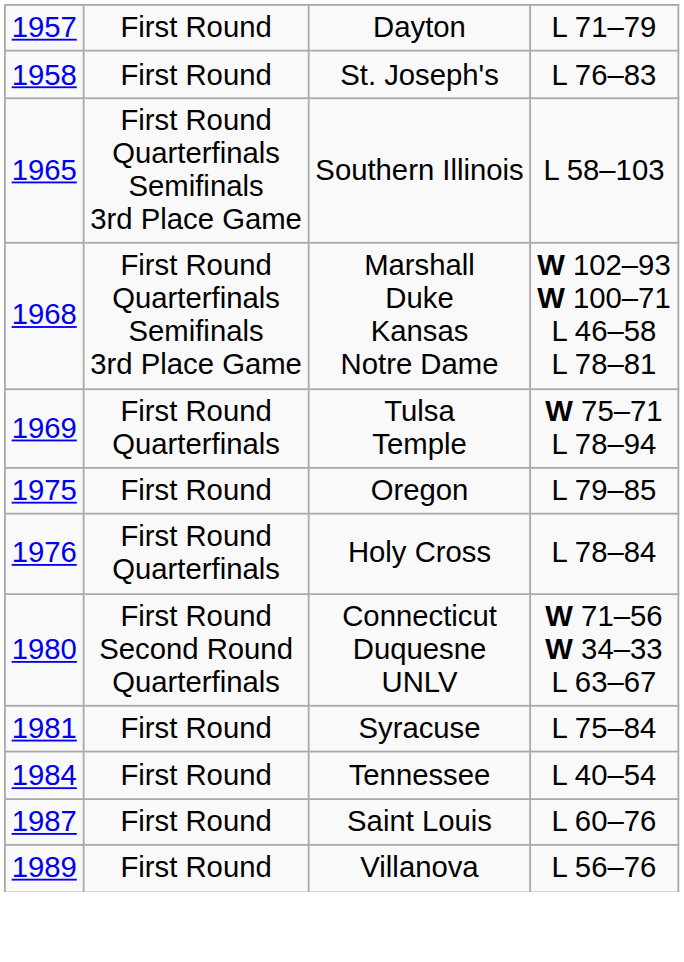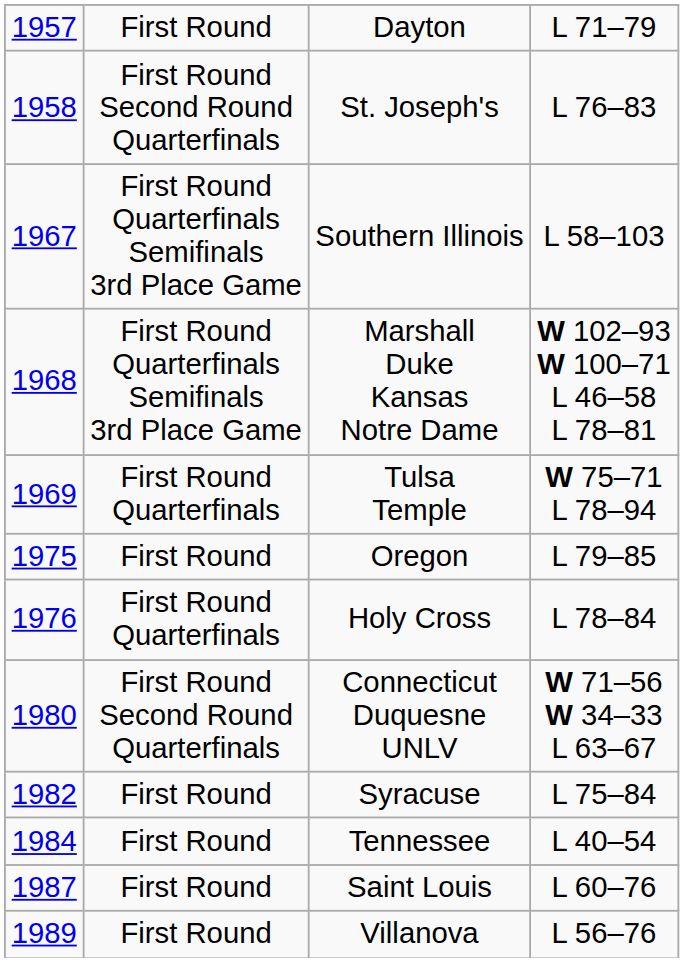 <table class="wikitable">
 <tr align="center">
 <td><a href='#'>1957</a></td>
 <td>First Round</td>
 <td>Dayton</td>
 <td>L 71–79</td>
 </tr>
 <tr align="center">
 <td><a href='#'>1958</a></td>
-<td>First Round</td>
+<td>First Round<br>Second Round<br>Quarterfinals</td>
 <td>St. Joseph's</td>
 <td>L 76–83</td>
 </tr>
 <tr align="center">
-<td><a href='#'>1965</a></td>
+<td><a href='#'>1967</a></td>
 <td>First Round<br>Quarterfinals<br>Semifinals<br>3rd Place Game</td>
 <td>Southern Illinois</td>
 <td>L 58–103</td>
 </tr>
 <tr align="center">
 <td><a href='#'>1968</a></td>
 <td>First Round<br>Quarterfinals<br>Semifinals<br>3rd Place Game</td>
 <td>Marshall<br>Duke<br>Kansas<br>Notre Dame</td>
 <td><strong>W</strong> 102–93<br><strong>W</strong> 100–71<br>L 46–58<br>L 78–81</td>
 </tr>
 <tr align="center">
 <td><a href='#'>1969</a></td>
 <td>First Round<br>Quarterfinals</td>
 <td>Tulsa<br>Temple</td>
 <td><strong>W</strong> 75–71<br> L 78–94</td>
 </tr>
 <tr align="center">
 <td><a href='#'>1975</a></td>
 <td>First Round</td>
 <td>Oregon</td>
 <td>L 79–85</td>
 </tr>
 <tr align="center">
 <td><a href='#'>1976</a></td>
 <td>First Round<br>Quarterfinals</td>
 <td>Holy Cross</td>
 <td>L 78–84</td>
 </tr>
 <tr align="center">
 <td><a href='#'>1980</a></td>
 <td>First Round<br>Second Round<br>Quarterfinals</td>
 <td>Connecticut<br>Duquesne<br>UNLV</td>
 <td><strong>W</strong> 71–56<br><strong>W</strong> 34–33<br>L 63–67</td>
 </tr>
 <tr align="center">
-<td><a href='#'>1981</a></td>
+<td><a href='#'>1982</a></td>
 <td>First Round</td>
 <td>Syracuse</td>
 <td>L 75–84</td>
 </tr>
 <tr align="center">
 <td><a href='#'>1984</a></td>
 <td>First Round</td>
 <td>Tennessee</td>
 <td>L 40–54</td>
 </tr>
 <tr align="center">
 <td><a href='#'>1987</a></td>
 <td>First Round</td>
 <td>Saint Louis</td>
 <td>L 60–76</td>
 </tr>
 <tr align="center">
 <td><a href='#'>1989</a></td>
 <td>First Round</td>
 <td>Villanova</td>
 <td>L 56–76</td>
 </tr>
 </table>
